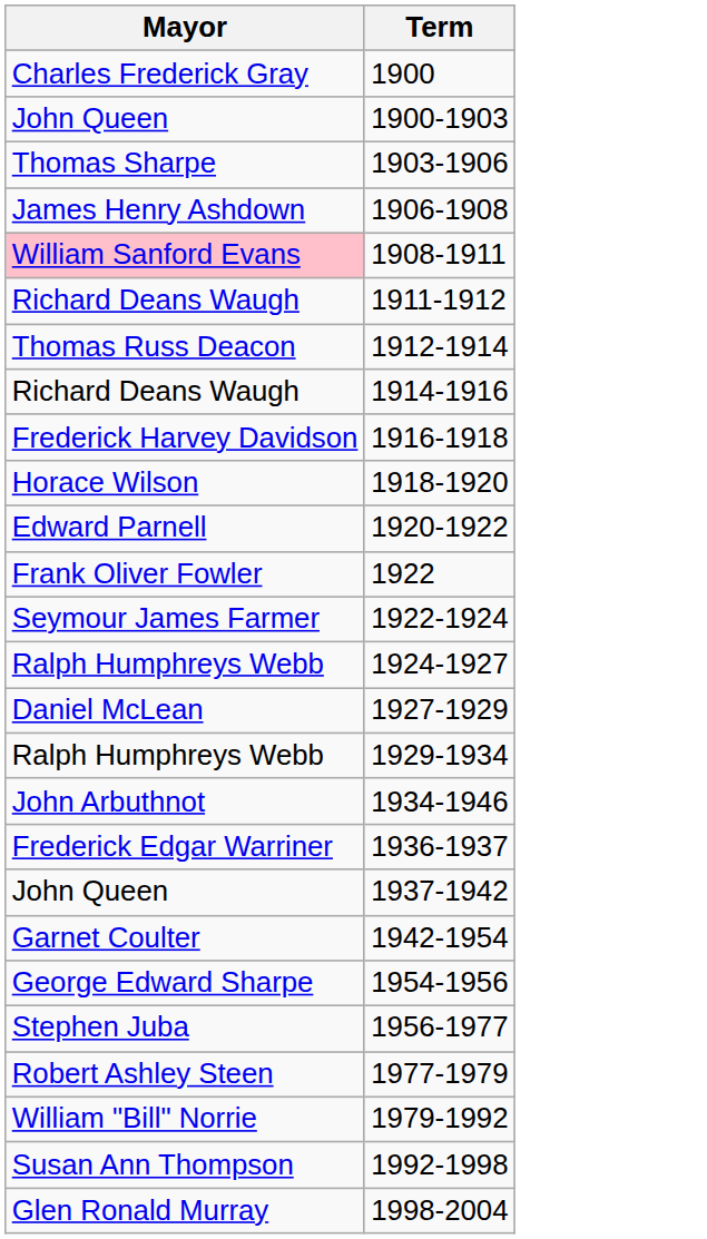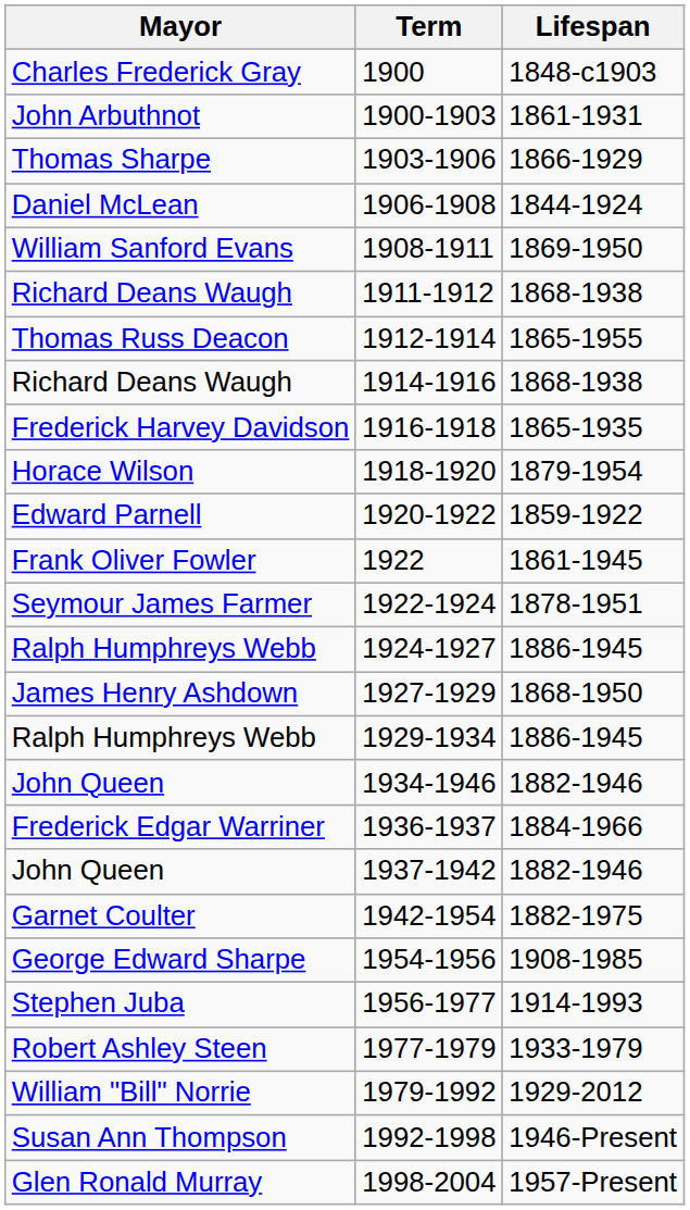 <table class="wikitable mw-collapsible">
 <tr>
 <th>Mayor</th>
 <th>Term</th>
+<th>Lifespan</th>
 </tr>
 <tr>
 <td><a href='#'>Charles Frederick Gray</a></td>
 <td>1900</td>
+<td>1848-c1903</td>
 </tr>
 <tr>
-<td><a href='#'>John Queen</a></td>
+<td><a href='#'>John Arbuthnot</a></td>
 <td>1900-1903</td>
+<td>1861-1931</td>
 </tr>
 <tr>
 <td><a href='#'>Thomas Sharpe</a></td>
 <td>1903-1906</td>
+<td>1866-1929</td>
 </tr>
 <tr>
-<td><a href='#'>James Henry Ashdown</a></td>
+<td><a href='#'>Daniel McLean</a></td>
 <td>1906-1908</td>
+<td>1844-1924</td>
 </tr>
 <tr>
-<td style="background: pink;"><a href='#'>William Sanford Evans</a></td>
+<td><a href='#'>William Sanford Evans</a></td>
 <td>1908-1911</td>
+<td>1869-1950</td>
 </tr>
 <tr>
 <td><a href='#'>Richard Deans Waugh</a></td>
 <td>1911-1912</td>
+<td>1868-1938</td>
 </tr>
 <tr>
 <td><a href='#'>Thomas Russ Deacon</a></td>
 <td>1912-1914</td>
+<td>1865-1955</td>
 </tr>
 <tr>
 <td>Richard Deans Waugh</td>
 <td>1914-1916</td>
+<td>1868-1938</td>
 </tr>
 <tr>
 <td><a href='#'>Frederick Harvey Davidson</a></td>
 <td>1916-1918</td>
+<td>1865-1935</td>
 </tr>
 <tr>
 <td><a href='#'>Horace Wilson</a></td>
 <td>1918-1920</td>
+<td>1879-1954</td>
 </tr>
 <tr>
 <td><a href='#'>Edward Parnell</a></td>
 <td>1920-1922</td>
+<td>1859-1922</td>
 </tr>
 <tr>
 <td><a href='#'>Frank Oliver Fowler</a></td>
 <td>1922</td>
+<td>1861-1945</td>
 </tr>
 <tr>
 <td><a href='#'>Seymour James Farmer</a></td>
 <td>1922-1924</td>
+<td>1878-1951</td>
 </tr>
 <tr>
 <td><a href='#'>Ralph Humphreys Webb</a></td>
 <td>1924-1927</td>
+<td>1886-1945</td>
 </tr>
 <tr>
-<td><a href='#'>Daniel McLean</a></td>
+<td><a href='#'>James Henry Ashdown</a></td>
 <td>1927-1929</td>
+<td>1868-1950</td>
 </tr>
 <tr>
 <td>Ralph Humphreys Webb</td>
 <td>1929-1934</td>
+<td>1886-1945</td>
 </tr>
 <tr>
-<td><a href='#'>John Arbuthnot</a></td>
+<td><a href='#'>John Queen</a></td>
 <td>1934-1946</td>
+<td>1882-1946</td>
 </tr>
 <tr>
 <td><a href='#'>Frederick Edgar Warriner</a></td>
 <td>1936-1937</td>
+<td>1884-1966</td>
 </tr>
 <tr>
 <td>John Queen</td>
 <td>1937-1942</td>
+<td>1882-1946</td>
 </tr>
 <tr>
 <td><a href='#'>Garnet Coulter</a></td>
 <td>1942-1954</td>
+<td>1882-1975</td>
 </tr>
 <tr>
 <td><a href='#'>George Edward Sharpe</a></td>
 <td>1954-1956</td>
+<td>1908-1985</td>
 </tr>
 <tr>
 <td><a href='#'>Stephen Juba</a></td>
 <td>1956-1977</td>
+<td>1914-1993</td>
 </tr>
 <tr>
 <td><a href='#'>Robert Ashley Steen</a></td>
 <td>1977-1979</td>
+<td>1933-1979</td>
 </tr>
 <tr>
 <td><a href='#'>William "Bill" Norrie</a></td>
 <td>1979-1992</td>
+<td>1929-2012</td>
 </tr>
 <tr>
 <td><a href='#'>Susan Ann Thompson</a></td>
 <td>1992-1998</td>
+<td>1946-Present</td>
 </tr>
 <tr>
 <td><a href='#'>Glen Ronald Murray</a></td>
 <td>1998-2004</td>
+<td>1957-Present</td>
 </tr>
 </table>
